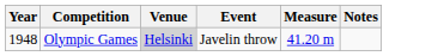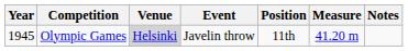 <table class="wikitable" style="text-align:center;">
 <tr>
 <th>Year</th>
 <th>Competition</th>
 <th>Venue</th>
 <th>Event</th>
+<th>Position</th>
 <th>Measure</th>
 <th>Notes</th>
 </tr>
 <tr>
-<td>1948</td>
+<td>1945</td>
 <td align=left><a href='#'>Olympic Games</a></td>
 <td align=left style="background: lightgrey;"> <a href='#'>Helsinki</a></td>
 <td>Javelin throw</td>
+<td>11th</td>
 <td><a href='#'>41.20 m</a></td>
 <td></td>
 </tr>
 </table>
